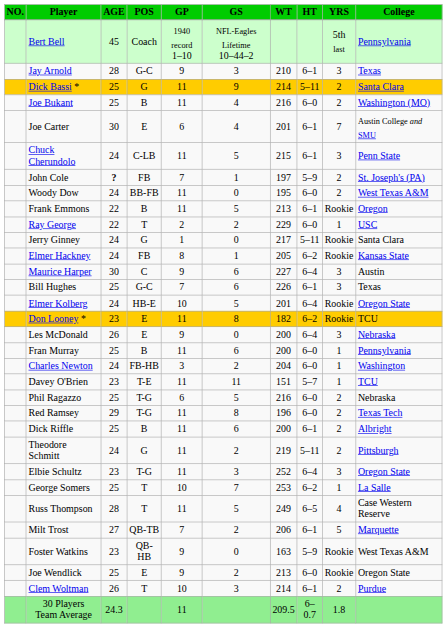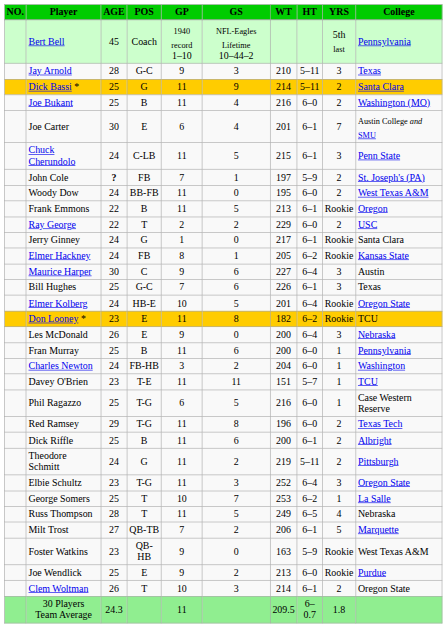 <table class="wikitable sortable sortable" style="width:80%">
 <tr>
 <th style="background:#00cc00;" width=5%>NO.</th>
 <th !width=15% style="background:#00cc00;">Player</th>
 <th !width=4% style="background:#00cc00;">AGE</th>
 <th !width=6% style="background:#00cc00;">POS</th>
 <th !width=4% style="background:#00cc00;">GP</th>
 <th !width=4% style="background:#00cc00;">GS</th>
 <th !width=4% style="background:#00cc00;">WT</th>
 <th !width=4% style="background:#00cc00;">HT</th>
 <th !width=4% style="background:#00cc00;">YRS</th>
 <th !width=20% style="background:#00cc00;">College</th>
 </tr>
 <tr>
 </tr>
 <tr align=center  bgcolor=#ccffcc>
 <td></td>
 <td - align=left><a href='#'>Bert Bell</a></td>
 <td>45</td>
 <td>Coach</td>
 <td><sub>1940 record</sub><br>1–10</td>
 <td><sub>NFL-Eagles Lifetime</sub><br>10–44–2</td>
 <td></td>
 <td></td>
 <td>5th<br> <sub> last</sub></td>
 <td - align=left><a href='#'>Pennsylvania</a></td>
 </tr>
 <tr align=center>
 <td></td>
 <td - align=left><a href='#'>Jay Arnold</a></td>
 <td>28</td>
 <td>G-C</td>
 <td>9</td>
 <td>3</td>
 <td>210</td>
-<td>6–1</td>
+<td>5–11</td>
 <td>3</td>
 <td - align=left><a href='#'>Texas</a></td>
 </tr>
 <tr align=center bgcolor="FFCC00">
 <td></td>
 <td - align=left><a href='#'>Dick Bassi</a> *</td>
 <td>25</td>
 <td>G</td>
 <td>11</td>
 <td>9</td>
 <td>214</td>
 <td>5–11</td>
 <td>2</td>
 <td - align=left><a href='#'>Santa Clara</a></td>
 </tr>
 <tr align=center>
 <td></td>
 <td - align=left><a href='#'>Joe Bukant</a></td>
 <td>25</td>
 <td>B</td>
 <td>11</td>
 <td>4</td>
 <td>216</td>
 <td>6–0</td>
 <td>2</td>
 <td - align=left><a href='#'>Washington (MO)</a></td>
 </tr>
 <tr align=center>
 <td></td>
 <td - align=left>Joe Carter</td>
 <td>30</td>
 <td>E</td>
 <td>6</td>
 <td>4</td>
 <td>201</td>
 <td>6–1</td>
 <td>7</td>
 <td - align=left><sub>Austin College <em>and</em> <br> <a href='#'>SMU</a> </sub></td>
 </tr>
 <tr align=center>
 <td></td>
 <td - align=left><a href='#'>Chuck Cherundolo</a></td>
 <td>24</td>
 <td>C-LB</td>
 <td>11</td>
 <td>5</td>
 <td>215</td>
 <td>6–1</td>
 <td>3</td>
 <td - align=left><a href='#'>Penn State</a></td>
 </tr>
 <tr align=center>
 <td></td>
 <td - align=left>John Cole</td>
 <td><strong>?</strong></td>
 <td>FB</td>
 <td>7</td>
 <td>1</td>
 <td>197</td>
 <td>5–9</td>
 <td>2</td>
 <td - align=left><a href='#'>St. Joseph's (PA)</a></td>
 </tr>
 <tr align=center>
 <td></td>
 <td - align=left>Woody Dow</td>
 <td>24</td>
 <td>BB-FB</td>
 <td>11</td>
 <td>0</td>
 <td>195</td>
 <td>6–0</td>
 <td>2</td>
 <td - align=left><a href='#'>West Texas A&M</a></td>
 </tr>
 <tr align=center>
 <td></td>
 <td - align=left>Frank Emmons</td>
 <td>22</td>
 <td>B</td>
 <td>11</td>
 <td>5</td>
 <td>213</td>
 <td>6–1</td>
 <td>Rookie</td>
 <td - align=left><a href='#'>Oregon</a></td>
 </tr>
 <tr align=center>
 <td></td>
 <td - align=left><a href='#'>Ray George</a></td>
 <td>22</td>
 <td>T</td>
 <td>2</td>
 <td>2</td>
 <td>229</td>
 <td>6–0</td>
-<td>1</td>
+<td>2</td>
 <td - align=left><a href='#'>USC</a></td>
 </tr>
 <tr align=center>
 <td></td>
 <td - align=left>Jerry Ginney</td>
 <td>24</td>
 <td>G</td>
 <td>1</td>
 <td>0</td>
 <td>217</td>
-<td>5–11</td>
+<td>6–1</td>
 <td>Rookie</td>
 <td - align=left>Santa Clara</td>
 </tr>
 <tr align=center>
 <td></td>
 <td - align=left><a href='#'>Elmer Hackney</a></td>
 <td>24</td>
 <td>FB</td>
 <td>8</td>
 <td>1</td>
 <td>205</td>
 <td>6–2</td>
 <td>Rookie</td>
 <td - align=left><a href='#'>Kansas State</a></td>
 </tr>
 <tr align=center>
 <td></td>
 <td - align=left><a href='#'>Maurice Harper</a></td>
 <td>30</td>
 <td>C</td>
 <td>9</td>
 <td>6</td>
 <td>227</td>
 <td>6–4</td>
 <td>3</td>
 <td - align=left>Austin</td>
 </tr>
 <tr align=center>
 <td></td>
 <td - align=left>Bill Hughes</td>
 <td>25</td>
 <td>G-C</td>
 <td>7</td>
 <td>6</td>
 <td>226</td>
 <td>6–1</td>
 <td>3</td>
 <td - align=left>Texas</td>
 </tr>
 <tr align=center>
 <td></td>
 <td - align=left><a href='#'>Elmer Kolberg</a></td>
 <td>24</td>
 <td>HB-E</td>
 <td>10</td>
 <td>5</td>
 <td>201</td>
 <td>6–4</td>
 <td>Rookie</td>
 <td - align=left><a href='#'>Oregon State</a></td>
 </tr>
 <tr align=center bgcolor="FFCC00">
 <td></td>
 <td - align=left><a href='#'>Don Looney</a> *</td>
 <td>23</td>
 <td>E</td>
 <td>11</td>
 <td>8</td>
 <td>182</td>
 <td>6–2</td>
 <td>Rookie</td>
 <td - align=left>TCU</td>
 </tr>
 <tr align=center>
 <td></td>
 <td - align=left>Les McDonald</td>
 <td>26</td>
 <td>E</td>
 <td>9</td>
 <td>0</td>
 <td>200</td>
 <td>6–4</td>
 <td>3</td>
 <td - align=left><a href='#'>Nebraska</a></td>
 </tr>
 <tr align=center>
 <td></td>
 <td - align=left>Fran Murray</td>
 <td>25</td>
 <td>B</td>
 <td>11</td>
 <td>6</td>
 <td>200</td>
 <td>6–0</td>
 <td>1</td>
 <td - align=left><a href='#'>Pennsylvania</a></td>
 </tr>
 <tr align=center>
 <td></td>
 <td - align=left><a href='#'>Charles Newton</a></td>
 <td>24</td>
 <td>FB-HB</td>
 <td>3</td>
 <td>2</td>
 <td>204</td>
 <td>6–0</td>
 <td>1</td>
 <td - align=left><a href='#'>Washington</a></td>
 </tr>
 <tr align=center>
 <td></td>
 <td - align=left>Davey O'Brien</td>
 <td>23</td>
 <td>T-E</td>
 <td>11</td>
 <td>11</td>
 <td>151</td>
 <td>5–7</td>
 <td>1</td>
 <td - align=left><a href='#'>TCU</a></td>
 </tr>
 <tr align=center>
 <td></td>
 <td - align=left>Phil Ragazzo</td>
 <td>25</td>
 <td>T-G</td>
 <td>6</td>
 <td>5</td>
 <td>216</td>
 <td>6–0</td>
-<td>2</td>
-<td - align=left>Nebraska</td>
+<td>1</td>
+<td - align=left>Case Western Reserve</td>
 </tr>
 <tr align=center>
 <td></td>
 <td - align=left>Red Ramsey</td>
 <td>29</td>
 <td>T-G</td>
 <td>11</td>
 <td>8</td>
 <td>196</td>
 <td>6–0</td>
 <td>2</td>
 <td - align=left><a href='#'>Texas Tech</a></td>
 </tr>
 <tr align=center>
 <td></td>
 <td - align=left>Dick Riffle</td>
 <td>25</td>
 <td>B</td>
 <td>11</td>
 <td>6</td>
 <td>200</td>
 <td>6–1</td>
 <td>2</td>
 <td - align=left><a href='#'>Albright</a></td>
 </tr>
 <tr align=center>
 <td></td>
 <td - align=left>Theodore Schmitt</td>
 <td>24</td>
 <td>G</td>
 <td>11</td>
 <td>2</td>
 <td>219</td>
 <td>5–11</td>
 <td>2</td>
 <td - align=left><a href='#'>Pittsburgh</a></td>
 </tr>
 <tr align=center>
 <td></td>
 <td - align=left>Elbie Schultz</td>
 <td>23</td>
 <td>T-G</td>
 <td>11</td>
 <td>3</td>
 <td>252</td>
 <td>6–4</td>
 <td>3</td>
 <td - align=left><a href='#'>Oregon State</a></td>
 </tr>
 <tr align=center>
 <td></td>
 <td - align=left>George Somers</td>
 <td>25</td>
 <td>T</td>
 <td>10</td>
 <td>7</td>
 <td>253</td>
 <td>6–2</td>
 <td>1</td>
 <td - align=left><a href='#'>La Salle</a></td>
 </tr>
 <tr align=center>
 <td></td>
 <td - align=left>Russ Thompson</td>
 <td>28</td>
 <td>T</td>
 <td>11</td>
 <td>5</td>
 <td>249</td>
 <td>6–5</td>
 <td>4</td>
-<td - align=left>Case Western Reserve</td>
+<td - align=left>Nebraska</td>
 </tr>
 <tr align=center>
 <td></td>
 <td - align=left>Milt Trost</td>
 <td>27</td>
 <td>QB-TB</td>
 <td>7</td>
 <td>2</td>
 <td>206</td>
 <td>6–1</td>
 <td>5</td>
 <td - align=left><a href='#'>Marquette</a></td>
 </tr>
 <tr align=center>
 <td></td>
 <td - align=left>Foster Watkins</td>
 <td>23</td>
 <td>QB-HB</td>
 <td>9</td>
 <td>0</td>
 <td>163</td>
 <td>5–9</td>
 <td>Rookie</td>
 <td - align=left>West Texas A&M</td>
 </tr>
 <tr align=center>
 <td></td>
 <td - align=left>Joe Wendlick</td>
 <td>25</td>
 <td>E</td>
 <td>9</td>
 <td>2</td>
 <td>213</td>
 <td>6–0</td>
 <td>Rookie</td>
-<td - align=left>Oregon State</td>
+<td - align=left><a href='#'>Purdue</a></td>
 </tr>
 <tr align=center>
 <td></td>
 <td - align=left><a href='#'>Clem Woltman</a></td>
 <td>26</td>
 <td>T</td>
 <td>10</td>
 <td>3</td>
 <td>214</td>
 <td>6–1</td>
 <td>2</td>
-<td - align=left><a href='#'>Purdue</a></td>
+<td - align=left>Oregon State</td>
 </tr>
 <tr align=center  bgcolor="90EE90">
 <td></td>
 <td>30 Players<br> Team Average</td>
 <td>24.3</td>
 <td></td>
 <td>11</td>
 <td></td>
 <td>209.5</td>
 <td>6–0.7</td>
 <td>1.8</td>
 <td></td>
 </tr>
 </table>
